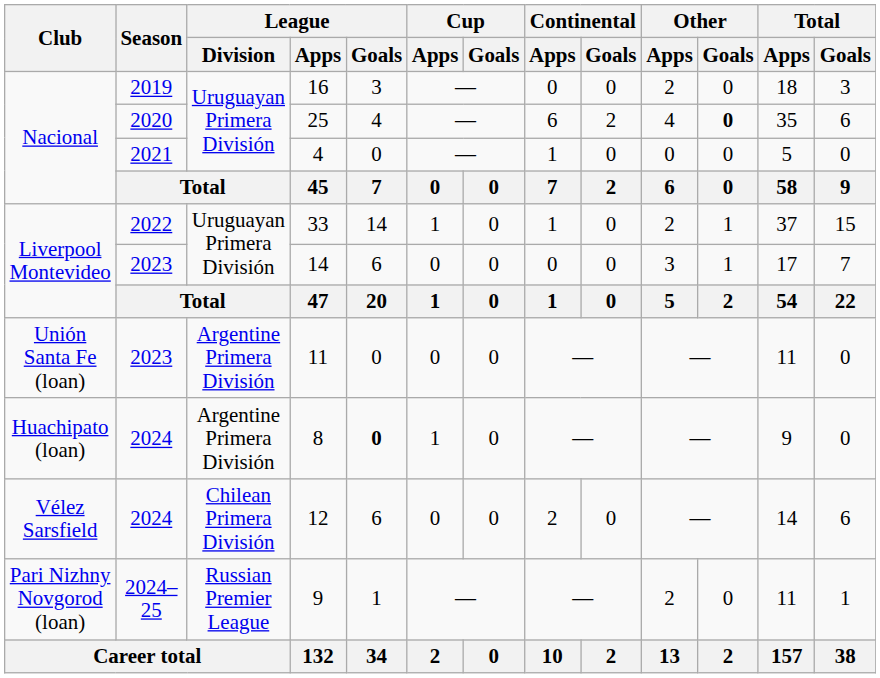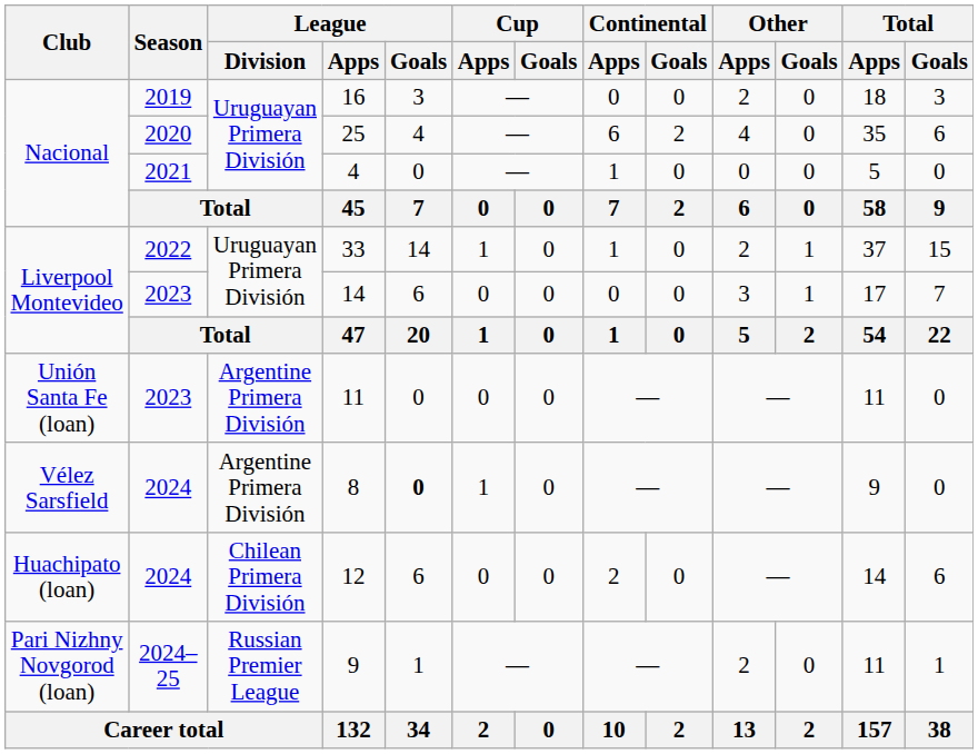 <table class="wikitable" Style="text-align: center">
 <tr>
 <th rowspan="2">Club</th>
 <th rowspan="2">Season</th>
 <th colspan="3">League</th>
 <th colspan="2">Cup</th>
 <th colspan="2">Continental</th>
 <th colspan="2">Other</th>
 <th colspan="2">Total</th>
 </tr>
 <tr>
 <th>Division</th>
 <th>Apps</th>
 <th>Goals</th>
 <th>Apps</th>
 <th>Goals</th>
 <th>Apps</th>
 <th>Goals</th>
 <th>Apps</th>
 <th>Goals</th>
 <th>Apps</th>
 <th>Goals</th>
 </tr>
 <tr>
 <td rowspan="4"><a href='#'>Nacional</a></td>
 <td><a href='#'>2019</a></td>
 <td rowspan="3"><a href='#'>Uruguayan Primera División</a></td>
 <td>16</td>
 <td>3</td>
 <td colspan="2">—</td>
 <td>0</td>
 <td>0</td>
 <td>2</td>
 <td>0</td>
 <td>18</td>
 <td>3</td>
 </tr>
 <tr>
 <td><a href='#'>2020</a></td>
 <td>25</td>
 <td>4</td>
 <td colspan="2">—</td>
 <td>6</td>
 <td>2</td>
 <td>4</td>
-<td><strong>0</strong></td>
+<td>0</td>
 <td>35</td>
 <td>6</td>
 </tr>
 <tr>
 <td><a href='#'>2021</a></td>
 <td>4</td>
 <td>0</td>
 <td colspan="2">—</td>
 <td>1</td>
 <td>0</td>
 <td>0</td>
 <td>0</td>
 <td>5</td>
 <td>0</td>
 </tr>
 <tr>
 <th colspan="2">Total</th>
 <th>45</th>
 <th>7</th>
 <th>0</th>
 <th>0</th>
 <th>7</th>
 <th>2</th>
 <th>6</th>
 <th>0</th>
 <th>58</th>
 <th>9</th>
 </tr>
 <tr>
 <td rowspan="3"><a href='#'>Liverpool Montevideo</a></td>
 <td><a href='#'>2022</a></td>
 <td rowspan="2">Uruguayan Primera División</td>
 <td>33</td>
 <td>14</td>
 <td>1</td>
 <td>0</td>
 <td>1</td>
 <td>0</td>
 <td>2</td>
 <td>1</td>
 <td>37</td>
 <td>15</td>
 </tr>
 <tr>
 <td><a href='#'>2023</a></td>
 <td>14</td>
 <td>6</td>
 <td>0</td>
 <td>0</td>
 <td>0</td>
 <td>0</td>
 <td>3</td>
 <td>1</td>
 <td>17</td>
 <td>7</td>
 </tr>
 <tr>
 <th colspan="2">Total</th>
 <th>47</th>
 <th>20</th>
 <th>1</th>
 <th>0</th>
 <th>1</th>
 <th>0</th>
 <th>5</th>
 <th>2</th>
 <th>54</th>
 <th>22</th>
 </tr>
 <tr>
 <td><a href='#'>Unión Santa Fe</a> (loan)</td>
 <td><a href='#'>2023</a></td>
 <td><a href='#'>Argentine Primera División</a></td>
 <td>11</td>
 <td>0</td>
 <td>0</td>
 <td>0</td>
 <td colspan="2">—</td>
 <td colspan="2">—</td>
 <td>11</td>
 <td>0</td>
 </tr>
 <tr>
-<td><a href='#'>Huachipato</a> (loan)</td>
+<td><a href='#'>Vélez Sarsfield</a></td>
 <td><a href='#'>2024</a></td>
 <td>Argentine Primera División</td>
 <td>8</td>
 <td><strong>0</strong></td>
 <td>1</td>
 <td>0</td>
 <td colspan="2">—</td>
 <td colspan="2">—</td>
 <td>9</td>
 <td>0</td>
 </tr>
 <tr>
-<td><a href='#'>Vélez Sarsfield</a></td>
+<td><a href='#'>Huachipato</a> (loan)</td>
 <td><a href='#'>2024</a></td>
 <td><a href='#'>Chilean Primera División</a></td>
 <td>12</td>
 <td>6</td>
 <td>0</td>
 <td>0</td>
 <td>2</td>
 <td>0</td>
 <td colspan="2">—</td>
 <td>14</td>
 <td>6</td>
 </tr>
 <tr>
 <td><a href='#'>Pari Nizhny Novgorod</a> (loan)</td>
 <td><a href='#'>2024–25</a></td>
 <td><a href='#'>Russian Premier League</a></td>
 <td>9</td>
 <td>1</td>
 <td colspan="2">—</td>
 <td colspan="2">—</td>
 <td>2</td>
 <td>0</td>
 <td>11</td>
 <td>1</td>
 </tr>
 <tr>
 <th colspan="3">Career total</th>
 <th>132</th>
 <th>34</th>
 <th>2</th>
 <th>0</th>
 <th>10</th>
 <th>2</th>
 <th>13</th>
 <th>2</th>
 <th>157</th>
 <th>38</th>
 </tr>
 </table>
